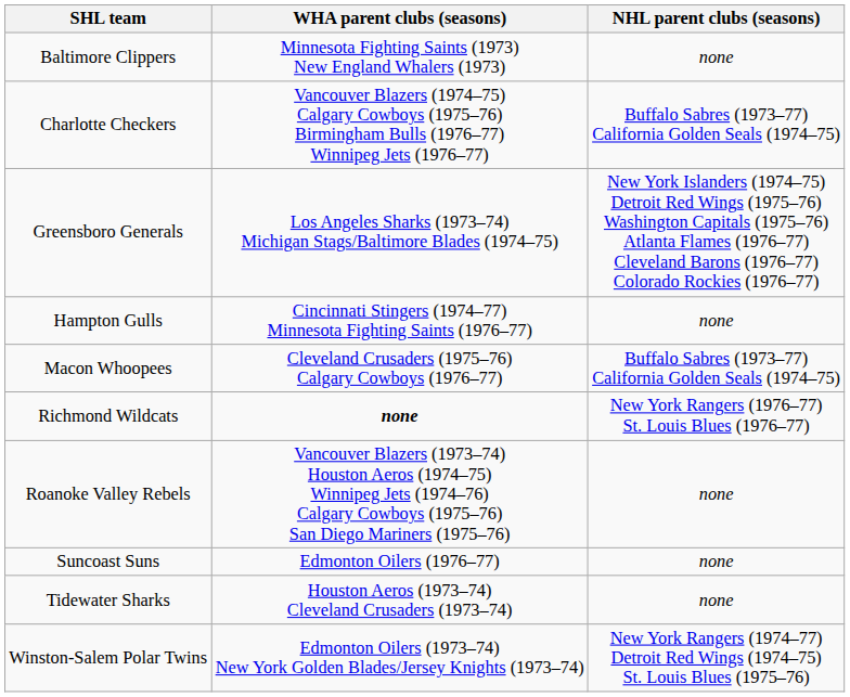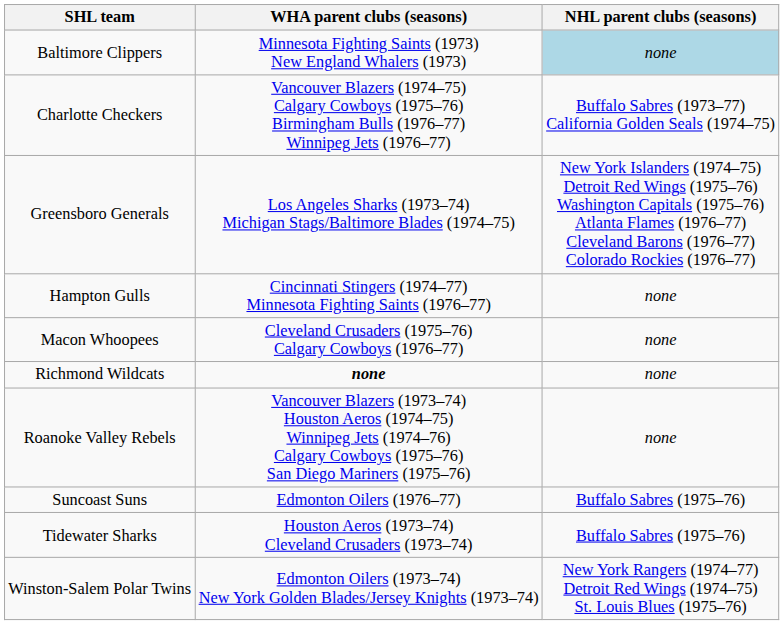 <table class="wikitable">
 <tr>
 <th>SHL team</th>
 <th>WHA parent clubs (seasons)</th>
 <th>NHL parent clubs (seasons)</th>
 </tr>
 <tr align="center">
 <td>Baltimore Clippers</td>
 <td><a href='#'>Minnesota Fighting Saints</a> (1973)<br><a href='#'>New England Whalers</a> (1973)</td>
-<td><em>none</em></td>
+<td style="background: lightblue;"><em>none</em></td>
 </tr>
 <tr align="center">
 <td>Charlotte Checkers</td>
 <td><a href='#'>Vancouver Blazers</a> (1974–75)<br><a href='#'>Calgary Cowboys</a> (1975–76)<br><a href='#'>Birmingham Bulls</a> (1976–77)<br><a href='#'>Winnipeg Jets</a> (1976–77)</td>
 <td><a href='#'>Buffalo Sabres</a> (1973–77)<br><a href='#'>California Golden Seals</a> (1974–75)</td>
 </tr>
 <tr align="center">
 <td>Greensboro Generals</td>
 <td><a href='#'>Los Angeles Sharks</a> (1973–74)<br><a href='#'>Michigan Stags/Baltimore Blades</a> (1974–75)</td>
 <td><a href='#'>New York Islanders</a> (1974–75)<br><a href='#'>Detroit Red Wings</a> (1975–76)<br><a href='#'>Washington Capitals</a> (1975–76)<br><a href='#'>Atlanta Flames</a> (1976–77)<br><a href='#'>Cleveland Barons</a> (1976–77)<br><a href='#'>Colorado Rockies</a> (1976–77)</td>
 </tr>
 <tr align="center">
 <td>Hampton Gulls</td>
 <td><a href='#'>Cincinnati Stingers</a> (1974–77)<br><a href='#'>Minnesota Fighting Saints</a> (1976–77)</td>
 <td><em>none</em></td>
 </tr>
 <tr align="center">
 <td>Macon Whoopees</td>
 <td><a href='#'>Cleveland Crusaders</a> (1975–76)<br><a href='#'>Calgary Cowboys</a> (1976–77)</td>
-<td><a href='#'>Buffalo Sabres</a> (1973–77)<br><a href='#'>California Golden Seals</a> (1974–75)</td>
+<td><em>none</em></td>
 </tr>
 <tr align="center">
 <td>Richmond Wildcats</td>
 <td><strong><em>none</em></strong></td>
-<td><a href='#'>New York Rangers</a> (1976–77)<br><a href='#'>St. Louis Blues</a> (1976–77)</td>
+<td><em>none</em></td>
 </tr>
 <tr align="center">
 <td>Roanoke Valley Rebels</td>
 <td><a href='#'>Vancouver Blazers</a> (1973–74)<br><a href='#'>Houston Aeros</a> (1974–75)<br><a href='#'>Winnipeg Jets</a> (1974–76)<br><a href='#'>Calgary Cowboys</a> (1975–76)<br><a href='#'>San Diego Mariners</a> (1975–76)</td>
 <td><em>none</em></td>
 </tr>
 <tr align="center">
 <td>Suncoast Suns</td>
 <td><a href='#'>Edmonton Oilers</a> (1976–77)</td>
-<td><em>none</em></td>
+<td><a href='#'>Buffalo Sabres</a> (1975–76)</td>
 </tr>
 <tr align="center">
 <td>Tidewater Sharks</td>
 <td><a href='#'>Houston Aeros</a> (1973–74)<br><a href='#'>Cleveland Crusaders</a> (1973–74)</td>
-<td><em>none</em></td>
+<td><a href='#'>Buffalo Sabres</a> (1975–76)</td>
 </tr>
 <tr align="center">
 <td>Winston-Salem Polar Twins</td>
 <td><a href='#'>Edmonton Oilers</a> (1973–74)<br><a href='#'>New York Golden Blades/Jersey Knights</a> (1973–74)</td>
 <td><a href='#'>New York Rangers</a> (1974–77)<br><a href='#'>Detroit Red Wings</a> (1974–75)<br><a href='#'>St. Louis Blues</a> (1975–76)</td>
 </tr>
 </table>
